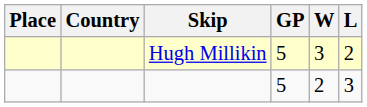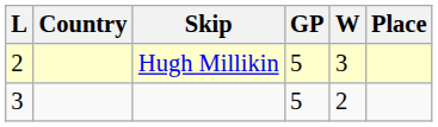 <table class="wikitable">
 <tr>
-<th>Place</th>
+<th>L</th>
 <th>Country</th>
 <th>Skip</th>
 <th>GP</th>
 <th>W</th>
-<th>L</th>
+<th>Place</th>
 </tr>
 <tr bgcolor=#ffffcc>
-<td></td>
+<td>2</td>
 <td></td>
 <td><a href='#'>Hugh Millikin</a></td>
 <td>5</td>
 <td>3</td>
-<td>2</td>
+<td></td>
 </tr>
 <tr>
-<td></td>
+<td>3</td>
 <td></td>
 <td></td>
 <td>5</td>
 <td>2</td>
-<td>3</td>
+<td></td>
 </tr>
 </table>
